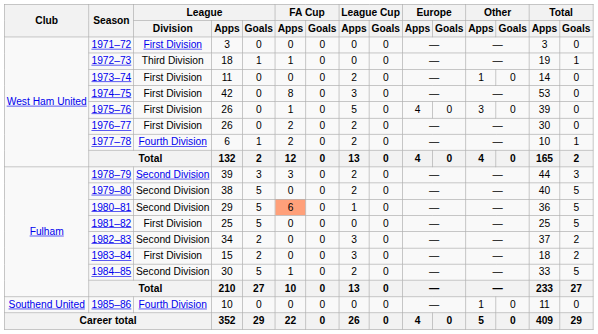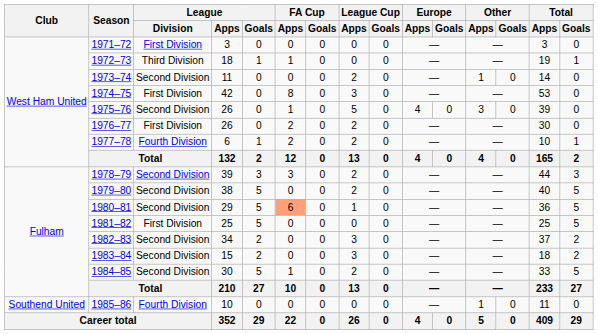 <table class="wikitable" style="text-align: center;">
 <tr>
 <th rowspan="2">Club</th>
 <th rowspan="2">Season</th>
 <th colspan="3">League</th>
 <th colspan="2">FA Cup</th>
 <th colspan="2">League Cup</th>
 <th colspan="2">Europe</th>
 <th colspan="2">Other</th>
 <th colspan="2">Total</th>
 </tr>
 <tr>
 <th>Division</th>
 <th>Apps</th>
 <th>Goals</th>
 <th>Apps</th>
 <th>Goals</th>
 <th>Apps</th>
 <th>Goals</th>
 <th>Apps</th>
 <th>Goals</th>
 <th>Apps</th>
 <th>Goals</th>
 <th>Apps</th>
 <th>Goals</th>
 </tr>
 <tr>
 <td rowspan="8"><a href='#'>West Ham United</a></td>
 <td><a href='#'>1971–72</a></td>
 <td><a href='#'>First Division</a></td>
 <td>3</td>
 <td>0</td>
 <td>0</td>
 <td>0</td>
 <td>0</td>
 <td>0</td>
 <td colspan="2">—</td>
 <td colspan="2">—</td>
 <td>3</td>
 <td>0</td>
 </tr>
 <tr>
 <td><a href='#'>1972–73</a></td>
 <td>Third Division</td>
 <td>18</td>
 <td>1</td>
 <td>1</td>
 <td>0</td>
 <td>0</td>
 <td>0</td>
 <td colspan="2">—</td>
 <td colspan="2">—</td>
 <td>19</td>
 <td>1</td>
 </tr>
 <tr>
 <td><a href='#'>1973–74</a></td>
-<td>First Division</td>
+<td>Second Division</td>
 <td>11</td>
 <td>0</td>
 <td>0</td>
 <td>0</td>
 <td>2</td>
 <td>0</td>
 <td colspan="2">—</td>
 <td>1</td>
 <td>0</td>
 <td>14</td>
 <td>0</td>
 </tr>
 <tr>
 <td><a href='#'>1974–75</a></td>
 <td>First Division</td>
 <td>42</td>
 <td>0</td>
 <td>8</td>
 <td>0</td>
 <td>3</td>
 <td>0</td>
 <td colspan="2">—</td>
 <td colspan="2">—</td>
 <td>53</td>
 <td>0</td>
 </tr>
 <tr>
 <td><a href='#'>1975–76</a></td>
-<td>First Division</td>
+<td>Second Division</td>
 <td>26</td>
 <td>0</td>
 <td>1</td>
 <td>0</td>
 <td>5</td>
 <td>0</td>
 <td>4</td>
 <td>0</td>
 <td>3</td>
 <td>0</td>
 <td>39</td>
 <td>0</td>
 </tr>
 <tr>
 <td><a href='#'>1976–77</a></td>
 <td>First Division</td>
 <td>26</td>
 <td>0</td>
 <td>2</td>
 <td>0</td>
 <td>2</td>
 <td>0</td>
 <td colspan="2">—</td>
 <td colspan="2">—</td>
 <td>30</td>
 <td>0</td>
 </tr>
 <tr>
 <td><a href='#'>1977–78</a></td>
 <td><a href='#'>Fourth Division</a></td>
 <td>6</td>
 <td>1</td>
 <td>2</td>
 <td>0</td>
 <td>2</td>
 <td>0</td>
 <td colspan="2">—</td>
 <td colspan="2">—</td>
 <td>10</td>
 <td>1</td>
 </tr>
 <tr>
 <th colspan="2">Total</th>
 <th>132</th>
 <th>2</th>
 <th>12</th>
 <th>0</th>
 <th>13</th>
 <th>0</th>
 <th>4</th>
 <th>0</th>
 <th>4</th>
 <th>0</th>
 <th>165</th>
 <th>2</th>
 </tr>
 <tr>
 <td rowspan="8"><a href='#'>Fulham</a></td>
 <td><a href='#'>1978–79</a></td>
 <td><a href='#'>Second Division</a></td>
 <td>39</td>
 <td>3</td>
 <td>3</td>
 <td>0</td>
 <td>2</td>
 <td>0</td>
 <td colspan="2">—</td>
 <td colspan="2">—</td>
 <td>44</td>
 <td>3</td>
 </tr>
 <tr>
 <td><a href='#'>1979–80</a></td>
 <td>Second Division</td>
 <td>38</td>
 <td>5</td>
 <td>0</td>
 <td>0</td>
 <td>2</td>
 <td>0</td>
 <td colspan="2">—</td>
 <td colspan="2">—</td>
 <td>40</td>
 <td>5</td>
 </tr>
 <tr>
 <td><a href='#'>1980–81</a></td>
 <td>Second Division</td>
 <td>29</td>
 <td>5</td>
 <td style="background: lightsalmon;">6</td>
 <td>0</td>
 <td>1</td>
 <td>0</td>
 <td colspan="2">—</td>
 <td colspan="2">—</td>
 <td>36</td>
 <td>5</td>
 </tr>
 <tr>
 <td><a href='#'>1981–82</a></td>
 <td>First Division</td>
 <td>25</td>
 <td>5</td>
 <td>0</td>
 <td>0</td>
 <td>0</td>
 <td>0</td>
 <td colspan="2">—</td>
 <td colspan="2">—</td>
 <td>25</td>
 <td>5</td>
 </tr>
 <tr>
 <td><a href='#'>1982–83</a></td>
 <td>Second Division</td>
 <td>34</td>
 <td>2</td>
 <td>0</td>
 <td>0</td>
 <td>3</td>
 <td>0</td>
 <td colspan="2">—</td>
 <td colspan="2">—</td>
 <td>37</td>
 <td>2</td>
 </tr>
 <tr>
 <td><a href='#'>1983–84</a></td>
-<td>First Division</td>
+<td>Second Division</td>
 <td>15</td>
 <td>2</td>
 <td>0</td>
 <td>0</td>
 <td>3</td>
 <td>0</td>
 <td colspan="2">—</td>
 <td colspan="2">—</td>
 <td>18</td>
 <td>2</td>
 </tr>
 <tr>
 <td><a href='#'>1984–85</a></td>
 <td>Second Division</td>
 <td>30</td>
 <td>5</td>
 <td>1</td>
 <td>0</td>
 <td>2</td>
 <td>0</td>
 <td colspan="2">—</td>
 <td colspan="2">—</td>
 <td>33</td>
 <td>5</td>
 </tr>
 <tr>
 <th colspan="2">Total</th>
 <th>210</th>
 <th>27</th>
 <th>10</th>
 <th>0</th>
 <th>13</th>
 <th>0</th>
 <th colspan="2">—</th>
 <th colspan="2">—</th>
 <th>233</th>
 <th>27</th>
 </tr>
 <tr>
 <td><a href='#'>Southend United</a></td>
 <td><a href='#'>1985–86</a></td>
 <td><a href='#'>Fourth Division</a></td>
 <td>10</td>
 <td>0</td>
 <td>0</td>
 <td>0</td>
 <td>0</td>
 <td>0</td>
 <td colspan="2">—</td>
 <td>1</td>
 <td>0</td>
 <td>11</td>
 <td>0</td>
 </tr>
 <tr>
 <th colspan="3">Career total</th>
 <th>352</th>
 <th>29</th>
 <th>22</th>
 <th>0</th>
 <th>26</th>
 <th>0</th>
 <th>4</th>
 <th>0</th>
 <th>5</th>
 <th>0</th>
 <th>409</th>
 <th>29</th>
 </tr>
 </table>
